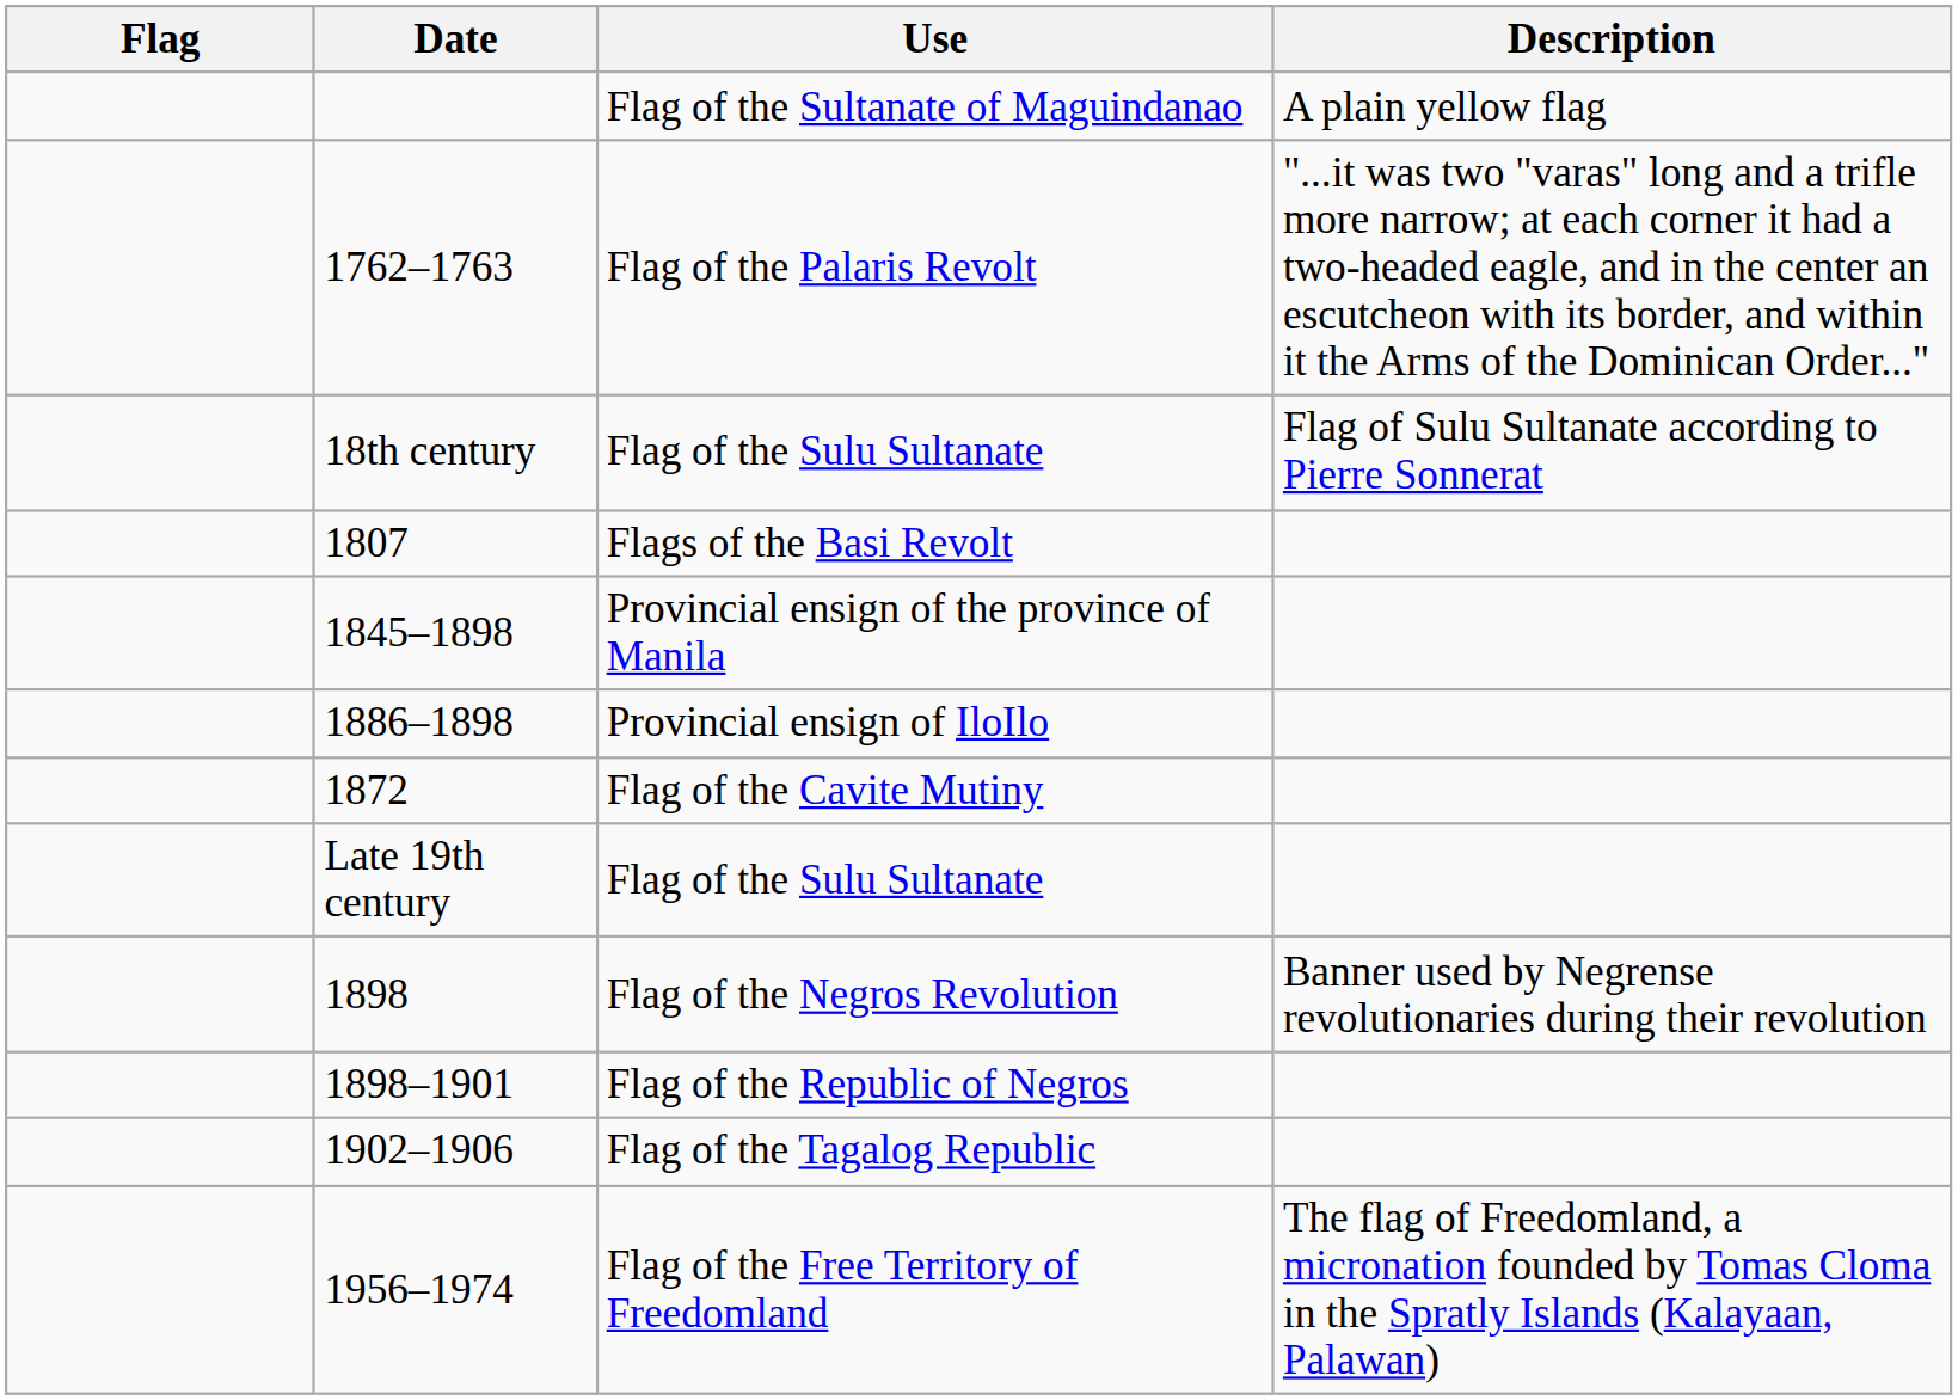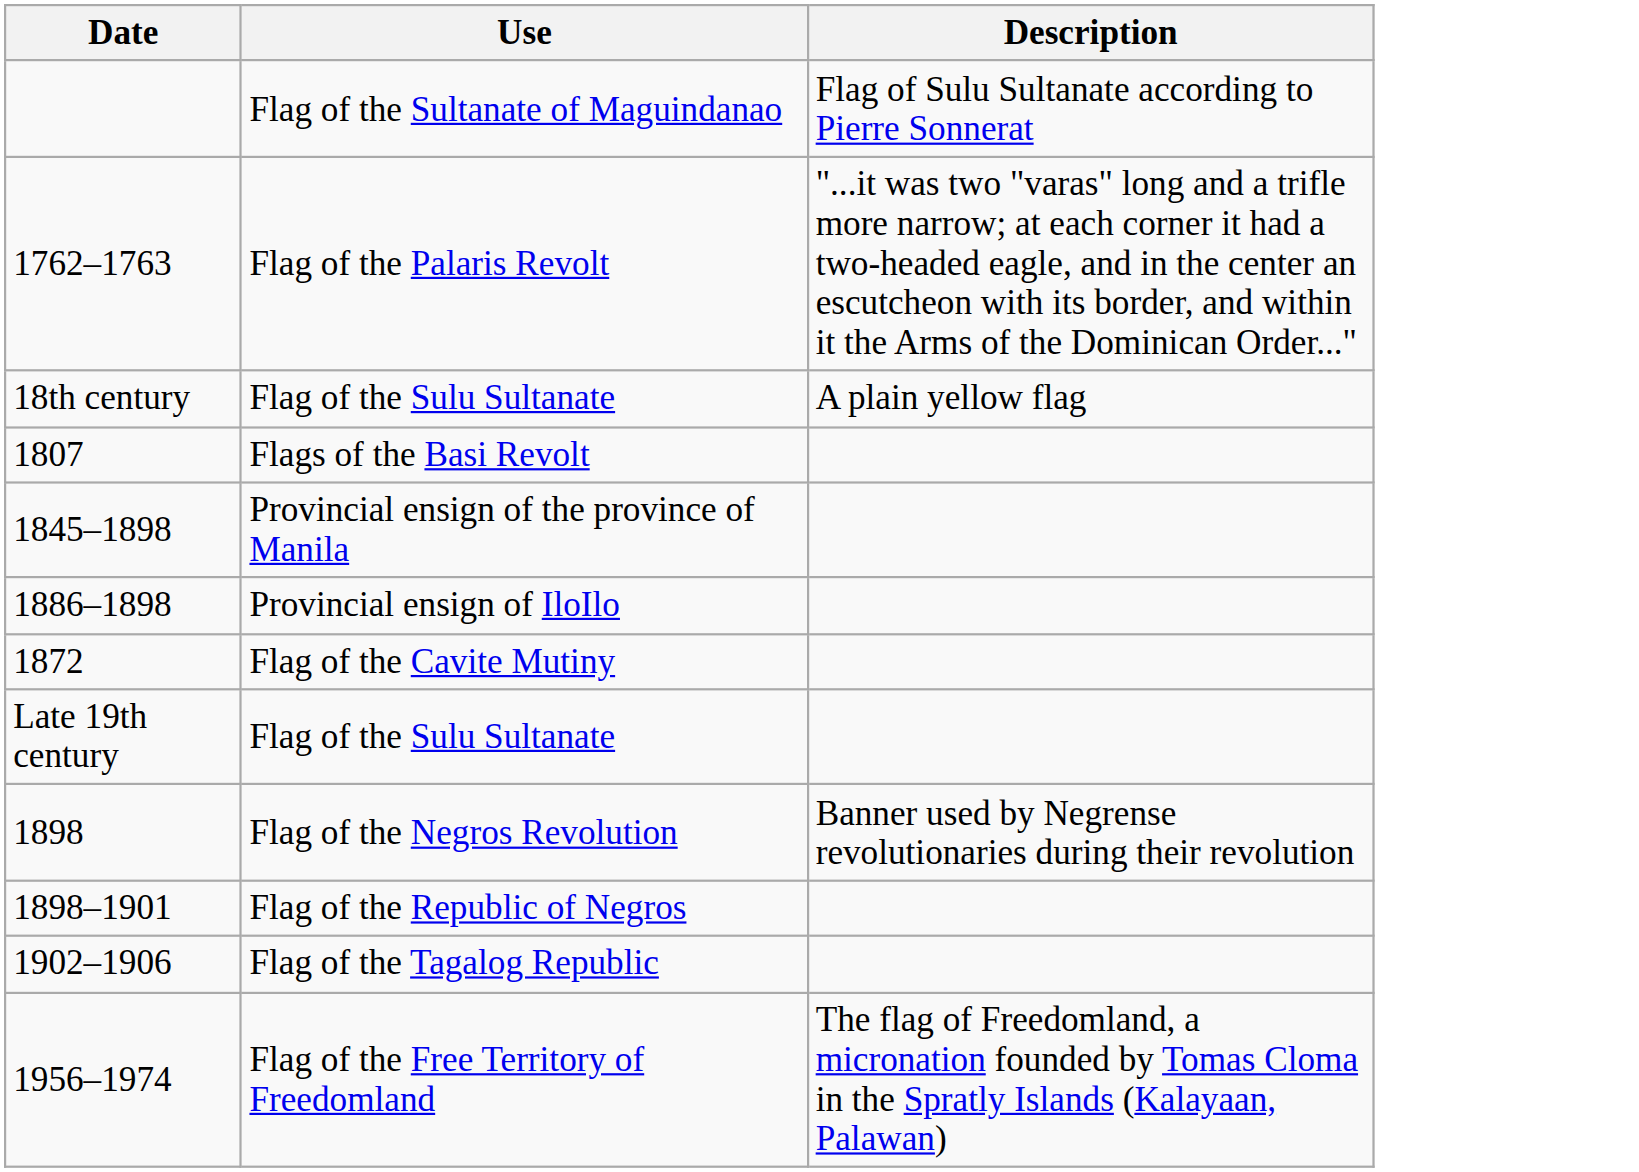 <table class="wikitable">
 <tr>
-<th style="width:110px;">Flag</th>
 <th style="width:100px;">Date</th>
 <th style="width:250px;">Use</th>
 <th style="width:250px;">Description</th>
 </tr>
 <tr>
 <td></td>
-<td></td>
 <td>Flag of the <a href='#'>Sultanate of Maguindanao</a></td>
-<td>A plain yellow flag</td>
+<td>Flag of Sulu Sultanate according to <a href='#'>Pierre Sonnerat</a></td>
 </tr>
 <tr>
-<td></td>
 <td>1762–1763</td>
 <td>Flag of the <a href='#'>Palaris Revolt</a></td>
 <td>"...it was two "varas" long and a trifle more narrow; at each corner it had a two-headed eagle, and in the center an escutcheon with its border, and within it the Arms of the Dominican Order..."</td>
 </tr>
 <tr>
-<td></td>
 <td>18th century</td>
 <td>Flag of the <a href='#'>Sulu Sultanate</a></td>
-<td>Flag of Sulu Sultanate according to <a href='#'>Pierre Sonnerat</a></td>
+<td>A plain yellow flag</td>
 </tr>
 <tr>
-<td><br></td>
 <td>1807</td>
 <td>Flags of the <a href='#'>Basi Revolt</a></td>
 <td></td>
 </tr>
 <tr>
-<td></td>
 <td>1845–1898</td>
 <td>Provincial ensign of the province of <a href='#'>Manila</a></td>
 <td></td>
 </tr>
 <tr>
-<td></td>
 <td>1886–1898</td>
 <td>Provincial ensign of <a href='#'>IloIlo</a></td>
 <td></td>
 </tr>
 <tr>
-<td></td>
 <td>1872</td>
 <td>Flag of the <a href='#'>Cavite Mutiny</a></td>
 <td></td>
 </tr>
 <tr>
-<td></td>
 <td>Late 19th century</td>
 <td>Flag of the <a href='#'>Sulu Sultanate</a></td>
 <td></td>
 </tr>
 <tr>
-<td></td>
 <td>1898</td>
 <td>Flag of the <a href='#'>Negros Revolution</a></td>
 <td>Banner used by Negrense revolutionaries during their revolution</td>
 </tr>
 <tr>
-<td></td>
 <td>1898–1901</td>
 <td>Flag of the <a href='#'>Republic of Negros</a></td>
 <td></td>
 </tr>
 <tr>
-<td></td>
 <td>1902–1906</td>
 <td>Flag of the <a href='#'>Tagalog Republic</a></td>
 <td></td>
 </tr>
 <tr>
-<td> </td>
 <td>1956–1974</td>
 <td>Flag of the <a href='#'>Free Territory of Freedomland</a></td>
 <td>The flag of Freedomland, a <a href='#'>micronation</a> founded by <a href='#'>Tomas Cloma</a> in the <a href='#'>Spratly Islands</a> (<a href='#'>Kalayaan, Palawan</a>)</td>
 </tr>
 </table>
